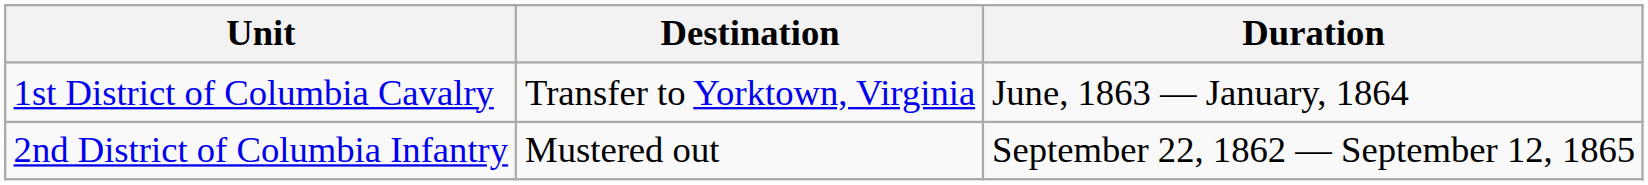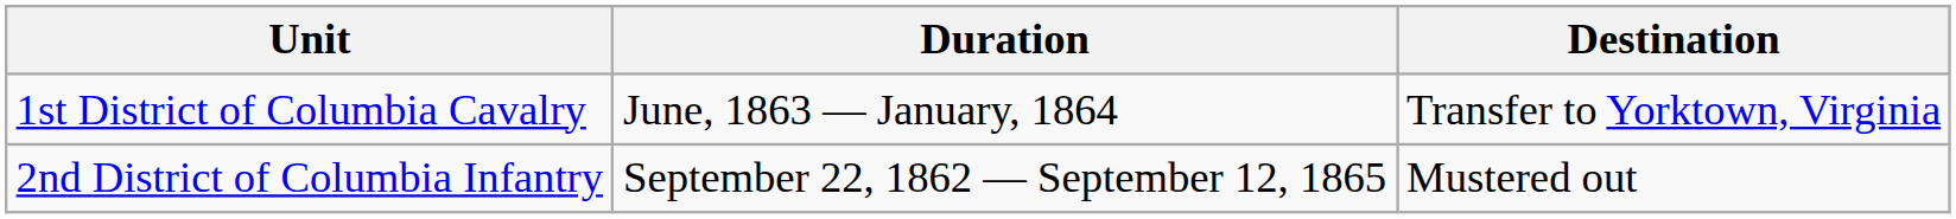 <table class="wikitable">
 <tr>
 <th>Unit</th>
+<th>Duration</th>
 <th>Destination</th>
-<th>Duration</th>
 </tr>
 <tr>
 <td><a href='#'>1st District of Columbia Cavalry</a></td>
+<td>June, 1863 — January, 1864</td>
 <td>Transfer to <a href='#'>Yorktown, Virginia</a></td>
-<td>June, 1863 — January, 1864</td>
 </tr>
 <tr>
 <td><a href='#'>2nd District of Columbia Infantry</a></td>
+<td>September 22, 1862 — September 12, 1865</td>
 <td>Mustered out </td>
-<td>September 22, 1862 — September 12, 1865</td>
 </tr>
 </table>
